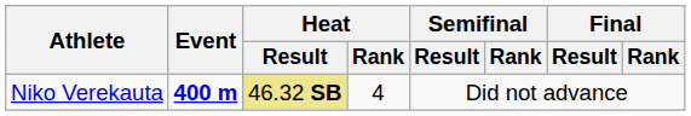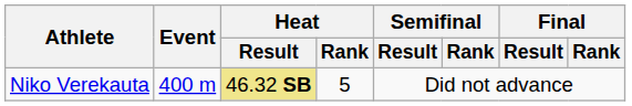 <table class=wikitable style="font-size:90%">
 <tr>
 <th rowspan="2">Athlete</th>
 <th rowspan="2">Event</th>
 <th colspan="2">Heat</th>
 <th colspan="2">Semifinal</th>
 <th colspan="2">Final</th>
 </tr>
 <tr style="font-size:95%">
 <th>Result</th>
 <th>Rank</th>
 <th>Result</th>
 <th>Rank</th>
 <th>Result</th>
 <th>Rank</th>
 </tr>
 <tr align=center>
 <td align=left><a href='#'>Niko Verekauta</a></td>
-<td align=left><strong><a href='#'>400 m</a></strong></td>
+<td align=left><a href='#'>400 m</a></td>
 <td style="background: khaki;">46.32 <strong>SB</strong></td>
-<td>4</td>
+<td>5</td>
 <td colspan=4>Did not advance</td>
 </tr>
 </table>
